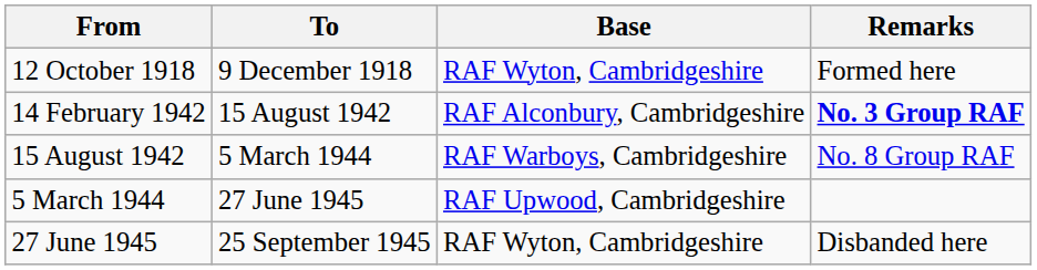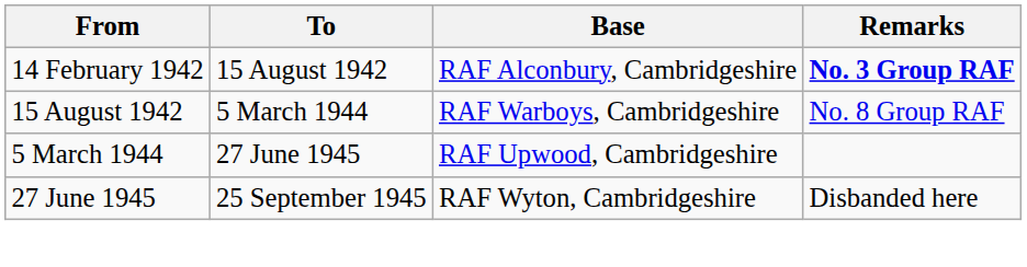 <table class="wikitable">
 <tr>
 <th>From</th>
 <th>To</th>
 <th>Base</th>
 <th>Remarks</th>
-</tr>
-<tr>
-<td>12 October 1918</td>
-<td>9 December 1918</td>
-<td><a href='#'>RAF Wyton</a>, <a href='#'>Cambridgeshire</a></td>
-<td>Formed here</td>
 </tr>
 <tr>
 <td>14 February 1942</td>
 <td>15 August 1942</td>
 <td><a href='#'>RAF Alconbury</a>, Cambridgeshire</td>
 <td><strong><a href='#'>No. 3 Group RAF</a></strong></td>
 </tr>
 <tr>
 <td>15 August 1942</td>
 <td>5 March 1944</td>
 <td><a href='#'>RAF Warboys</a>, Cambridgeshire</td>
 <td><a href='#'>No. 8 Group RAF</a></td>
 </tr>
 <tr>
 <td>5 March 1944</td>
 <td>27 June 1945</td>
 <td><a href='#'>RAF Upwood</a>, Cambridgeshire</td>
 <td></td>
 </tr>
 <tr>
 <td>27 June 1945</td>
 <td>25 September 1945</td>
 <td>RAF Wyton, Cambridgeshire</td>
 <td>Disbanded here</td>
 </tr>
 </table>
